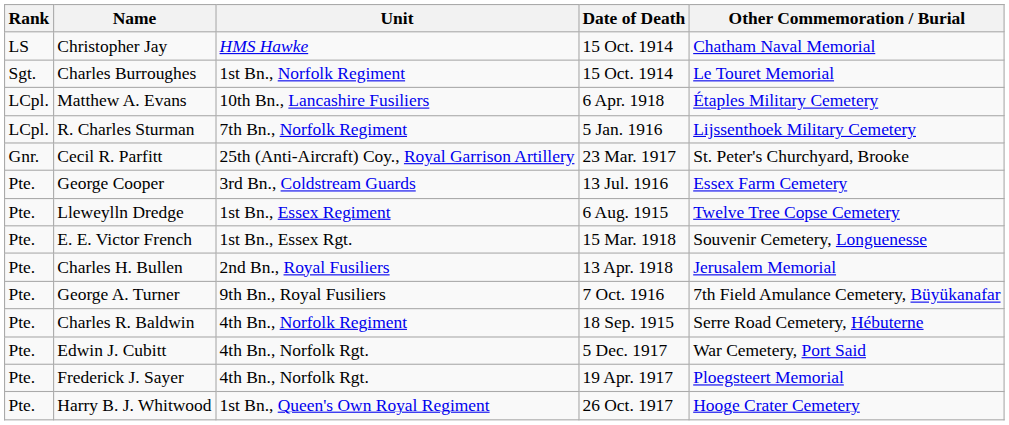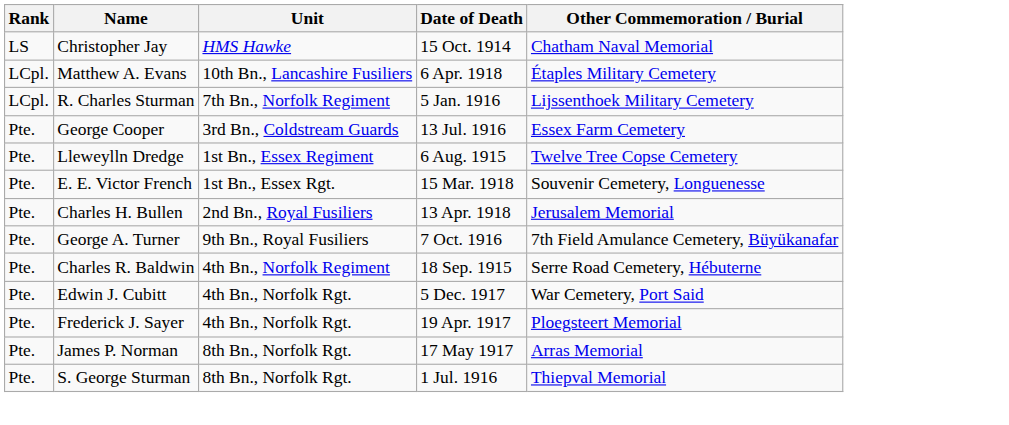 <table class="wikitable">
 <tr>
 <th>Rank</th>
 <th>Name</th>
 <th>Unit</th>
 <th>Date of Death</th>
 <th>Other Commemoration / Burial</th>
 </tr>
 <tr>
 <td>LS</td>
 <td>Christopher Jay</td>
 <td><em><a href='#'>HMS Hawke</a></em></td>
 <td>15 Oct. 1914</td>
 <td><a href='#'>Chatham Naval Memorial</a></td>
 </tr>
 <tr>
-<td>Sgt.</td>
-<td>Charles Burroughes</td>
-<td>1st Bn., <a href='#'>Norfolk Regiment</a></td>
-<td>15 Oct. 1914</td>
-<td><a href='#'>Le Touret Memorial</a></td>
-</tr>
-<tr>
 <td>LCpl.</td>
 <td>Matthew A. Evans</td>
 <td>10th Bn., <a href='#'>Lancashire Fusiliers</a></td>
 <td>6 Apr. 1918</td>
 <td><a href='#'>Étaples Military Cemetery</a></td>
 </tr>
 <tr>
 <td>LCpl.</td>
 <td>R. Charles Sturman</td>
 <td>7th Bn., <a href='#'>Norfolk Regiment</a></td>
 <td>5 Jan. 1916</td>
 <td><a href='#'>Lijssenthoek Military Cemetery</a></td>
-</tr>
-<tr>
-<td>Gnr.</td>
-<td>Cecil R. Parfitt</td>
-<td>25th (Anti-Aircraft) Coy., <a href='#'>Royal Garrison Artillery</a></td>
-<td>23 Mar. 1917</td>
-<td>St. Peter's Churchyard, Brooke</td>
 </tr>
 <tr>
 <td>Pte.</td>
 <td>George Cooper</td>
 <td>3rd Bn., <a href='#'>Coldstream Guards</a></td>
 <td>13 Jul. 1916</td>
 <td><a href='#'>Essex Farm Cemetery</a></td>
 </tr>
 <tr>
 <td>Pte.</td>
 <td>Lleweylln Dredge</td>
 <td>1st Bn., <a href='#'>Essex Regiment</a></td>
 <td>6 Aug. 1915</td>
 <td><a href='#'>Twelve Tree Copse Cemetery</a></td>
 </tr>
 <tr>
 <td>Pte.</td>
 <td>E. E. Victor French</td>
 <td>1st Bn., Essex Rgt.</td>
 <td>15 Mar. 1918</td>
 <td>Souvenir Cemetery, <a href='#'>Longuenesse</a></td>
 </tr>
 <tr>
 <td>Pte.</td>
 <td>Charles H. Bullen</td>
 <td>2nd Bn., <a href='#'>Royal Fusiliers</a></td>
 <td>13 Apr. 1918</td>
 <td><a href='#'>Jerusalem Memorial</a></td>
 </tr>
 <tr>
 <td>Pte.</td>
 <td>George A. Turner</td>
 <td>9th Bn., Royal Fusiliers</td>
 <td>7 Oct. 1916</td>
 <td>7th Field Amulance Cemetery, <a href='#'>Büyükanafar</a></td>
 </tr>
 <tr>
 <td>Pte.</td>
 <td>Charles R. Baldwin</td>
 <td>4th Bn., <a href='#'>Norfolk Regiment</a></td>
 <td>18 Sep. 1915</td>
 <td>Serre Road Cemetery, <a href='#'>Hébuterne</a></td>
 </tr>
 <tr>
 <td>Pte.</td>
 <td>Edwin J. Cubitt</td>
 <td>4th Bn., Norfolk Rgt.</td>
 <td>5 Dec. 1917</td>
 <td>War Cemetery, <a href='#'>Port Said</a></td>
 </tr>
 <tr>
 <td>Pte.</td>
 <td>Frederick J. Sayer</td>
 <td>4th Bn., Norfolk Rgt.</td>
 <td>19 Apr. 1917</td>
 <td><a href='#'>Ploegsteert Memorial</a></td>
 </tr>
 <tr>
 <td>Pte.</td>
-<td>Harry B. J. Whitwood</td>
-<td>1st Bn., <a href='#'>Queen's Own Royal Regiment</a></td>
-<td>26 Oct. 1917</td>
-<td><a href='#'>Hooge Crater Cemetery</a></td>
+<td>James P. Norman</td>
+<td>8th Bn., Norfolk Rgt.</td>
+<td>17 May 1917</td>
+<td><a href='#'>Arras Memorial</a></td>
+</tr>
+<tr>
+<td>Pte.</td>
+<td>S. George Sturman</td>
+<td>8th Bn., Norfolk Rgt.</td>
+<td>1 Jul. 1916</td>
+<td><a href='#'>Thiepval Memorial</a></td>
 </tr>
 </table>
